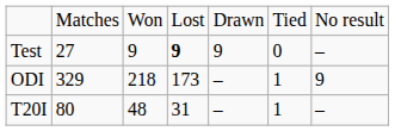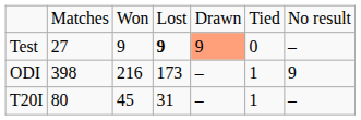 <table class="wikitable" style="float:right;">
 <tr>
 <td> </td>
 <td>Matches</td>
 <td>Won</td>
 <td>Lost</td>
 <td>Drawn</td>
 <td>Tied</td>
 <td>No result</td>
 </tr>
 <tr>
 <td>Test</td>
 <td>27</td>
 <td>9</td>
 <td><strong>9</strong></td>
-<td>9</td>
+<td style="background: lightsalmon;">9</td>
 <td>0</td>
 <td>–</td>
 </tr>
 <tr>
 <td>ODI</td>
-<td>329</td>
-<td>218</td>
+<td>398</td>
+<td>216</td>
 <td>173</td>
 <td>–</td>
 <td>1</td>
 <td>9</td>
 </tr>
 <tr>
 <td>T20I</td>
 <td>80</td>
-<td>48</td>
+<td>45</td>
 <td>31</td>
 <td>–</td>
 <td>1</td>
 <td>–</td>
 </tr>
 </table>
